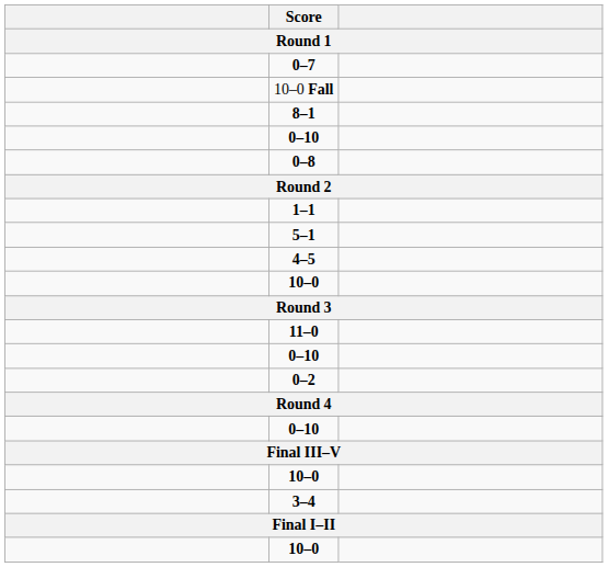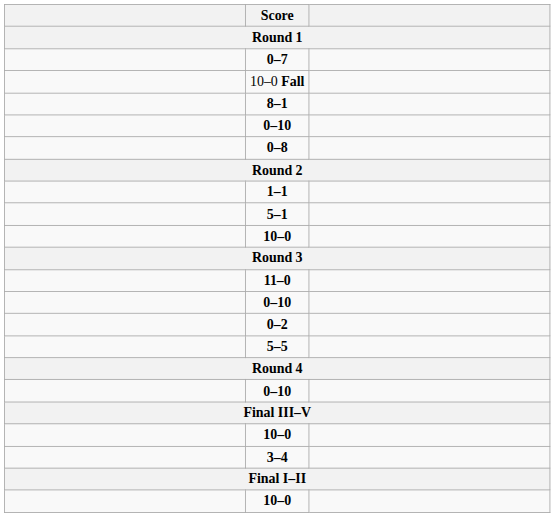 <table class="wikitable" style="text-align: left;">
 <tr>
 <th align="right" width="270"></th>
 <th width="65">Score</th>
 <th align="left" width="270"></th>
 </tr>
 <tr>
 <th colspan="3">Round 1</th>
 </tr>
 <tr>
 <td></td>
 <td align=center><strong>0–7</strong></td>
 <td><strong></strong></td>
 </tr>
 <tr>
 <td><strong></strong></td>
 <td align=center>10–0 <strong>Fall</strong></td>
 <td></td>
 </tr>
 <tr>
 <td><strong></strong></td>
 <td align=center><strong>8–1</strong></td>
 <td></td>
 </tr>
 <tr>
 <td></td>
 <td align=center><strong>0–10</strong></td>
 <td><strong></strong></td>
 </tr>
 <tr>
 <td></td>
 <td align=center><strong>0–8</strong></td>
 <td><strong></strong></td>
 </tr>
 <tr>
 <th colspan="3">Round 2</th>
 </tr>
 <tr>
 <td></td>
 <td align=center><strong>1–1</strong></td>
 <td><strong></strong></td>
 </tr>
 <tr>
 <td><strong></strong></td>
 <td align=center><strong>5–1</strong></td>
 <td></td>
 </tr>
 <tr>
-<td></td>
-<td align=center><strong>4–5</strong></td>
-<td><strong></strong></td>
-</tr>
-<tr>
 <td><strong></strong></td>
 <td align=center><strong>10–0</strong></td>
 <td></td>
 </tr>
 <tr>
 <th colspan="3">Round 3</th>
 </tr>
 <tr>
 <td><strong></strong></td>
 <td align=center><strong>11–0</strong></td>
 <td></td>
 </tr>
 <tr>
 <td></td>
 <td align=center><strong>0–10</strong></td>
 <td><strong></strong></td>
 </tr>
 <tr>
 <td></td>
 <td align=center><strong>0–2</strong></td>
 <td><strong></strong></td>
+</tr>
+<tr>
+<td><strong></strong></td>
+<td align=center><strong>5–5</strong></td>
+<td></td>
 </tr>
 <tr>
 <th colspan="3">Round 4</th>
 </tr>
 <tr>
 <td></td>
 <td align=center><strong>0–10</strong></td>
 <td><strong></strong></td>
 </tr>
 <tr>
 <th colspan="3">Final III–V</th>
 </tr>
 <tr>
 <td><strong></strong></td>
 <td align=center><strong>10–0</strong></td>
 <td></td>
 </tr>
 <tr>
 <td></td>
 <td align=center><strong>3–4</strong></td>
 <td><strong></strong></td>
 </tr>
 <tr>
 <th colspan="3">Final I–II</th>
 </tr>
 <tr>
 <td><strong></strong></td>
 <td align=center><strong>10–0</strong></td>
 <td></td>
 </tr>
 </table>
